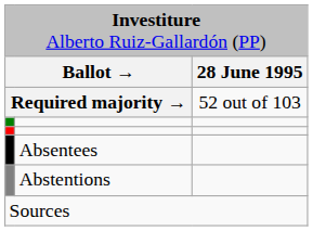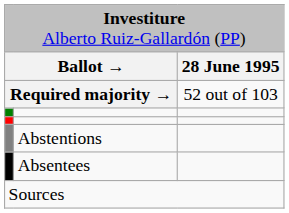 <table class="wikitable" style="text-align:center;">
 <tr>
 <td colspan="3" align="center" bgcolor="#C0C0C0"><strong>Investiture</strong><br><a href='#'>Alberto Ruiz-Gallardón</a> (<a href='#'>PP</a>)</td>
 </tr>
 <tr>
 <th colspan="2" width="150px">Ballot →</th>
 <th>28 June 1995</th>
 </tr>
 <tr>
 <th colspan="2">Required majority →</th>
 <td>52 out of 103 </td>
 </tr>
 <tr>
 <th width="1px" style="background:green;"></th>
 <td align="left"></td>
 <td></td>
 </tr>
 <tr>
 <th style="color:inherit;background:red;"></th>
 <td align="left"></td>
 <td></td>
 </tr>
 <tr>
-<th style="color:inherit;background:black;"></th>
-<td align="left"><span>Absentees</span></td>
+<th style="color:inherit;background:gray;"></th>
+<td align="left"><span>Abstentions</span></td>
 <td></td>
 </tr>
 <tr>
-<th style="color:inherit;background:gray;"></th>
-<td align="left"><span>Abstentions</span></td>
+<th style="color:inherit;background:black;"></th>
+<td align="left"><span>Absentees</span></td>
 <td></td>
 </tr>
 <tr>
 <td align="left" colspan="3">Sources</td>
 </tr>
 </table>
